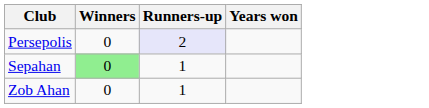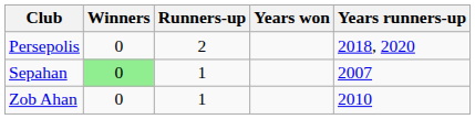 <table class="wikitable sortable">
 <tr>
 <th>Club</th>
 <th>Winners</th>
 <th>Runners-up</th>
 <th class="unsortable">Years won</th>
+<th class="unsortable">Years runners-up</th>
 </tr>
 <tr>
 <td><a href='#'>Persepolis</a></td>
 <td style="text-align:center">0</td>
-<td style="background: lavender; text-align:center">2</td>
+<td style="text-align:center">2</td>
 <td></td>
+<td><a href='#'>2018</a>, <a href='#'>2020</a></td>
 </tr>
 <tr>
 <td><a href='#'>Sepahan</a></td>
 <td style="background: lightgreen; text-align:center">0</td>
 <td style="text-align:center">1</td>
 <td></td>
+<td><a href='#'>2007</a></td>
 </tr>
 <tr>
 <td><a href='#'>Zob Ahan</a></td>
 <td style="text-align:center">0</td>
 <td style="text-align:center">1</td>
 <td></td>
+<td><a href='#'>2010</a></td>
 </tr>
 </table>
